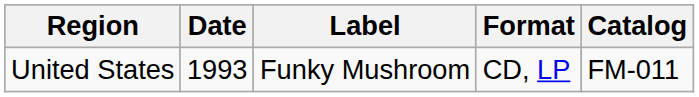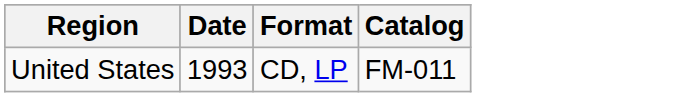 <table class="wikitable">
 <tr>
 <th>Region</th>
 <th>Date</th>
-<th>Label</th>
 <th>Format</th>
 <th>Catalog</th>
 </tr>
 <tr>
 <td>United States</td>
 <td>1993</td>
-<td>Funky Mushroom</td>
 <td>CD, <a href='#'>LP</a></td>
 <td>FM-011</td>
 </tr>
 </table>
